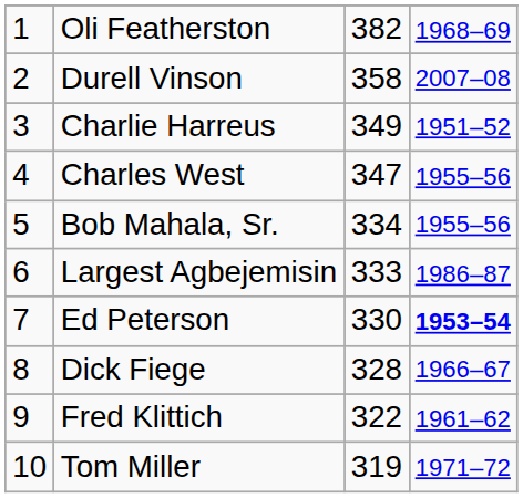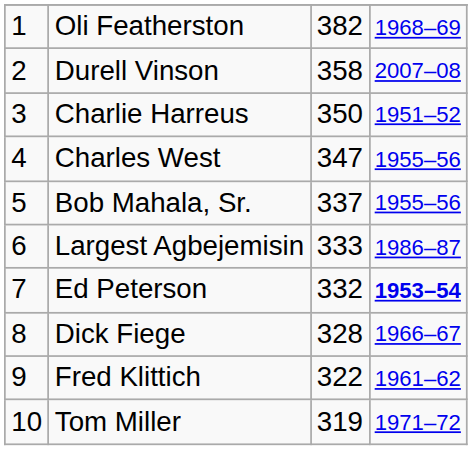 <table class="wikitable">
 <tr>
 </tr>
 <tr>
 <td>1</td>
 <td>Oli Featherston</td>
 <td>382</td>
 <td style="font-size:80%;"><a href='#'>1968–69</a></td>
 </tr>
 <tr>
 <td>2</td>
 <td>Durell Vinson</td>
 <td>358</td>
 <td style="font-size:80%;"><a href='#'>2007–08</a></td>
 </tr>
 <tr>
 <td>3</td>
 <td>Charlie Harreus</td>
-<td>349</td>
+<td>350</td>
 <td style="font-size:80%;"><a href='#'>1951–52</a></td>
 </tr>
 <tr>
 <td>4</td>
 <td>Charles West</td>
 <td>347</td>
 <td style="font-size:80%;"><a href='#'>1955–56</a></td>
 </tr>
 <tr>
 <td>5</td>
 <td>Bob Mahala, Sr.</td>
-<td>334</td>
+<td>337</td>
 <td style="font-size:80%;"><a href='#'>1955–56</a></td>
 </tr>
 <tr>
 <td>6</td>
 <td>Largest Agbejemisin</td>
 <td>333</td>
 <td style="font-size:80%;"><a href='#'>1986–87</a></td>
 </tr>
 <tr>
 <td>7</td>
 <td>Ed Peterson</td>
-<td>330</td>
+<td>332</td>
 <td style="font-size:80%;"><strong><a href='#'>1953–54</a></strong></td>
 </tr>
 <tr>
 <td>8</td>
 <td>Dick Fiege</td>
 <td>328</td>
 <td style="font-size:80%;"><a href='#'>1966–67</a></td>
 </tr>
 <tr>
 <td>9</td>
 <td>Fred Klittich</td>
 <td>322</td>
 <td style="font-size:80%;"><a href='#'>1961–62</a></td>
 </tr>
 <tr>
 <td>10</td>
 <td>Tom Miller</td>
 <td>319</td>
 <td style="font-size:80%;"><a href='#'>1971–72</a></td>
 </tr>
 </table>
